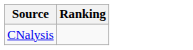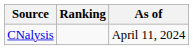 <table class="wikitable" style="text-align:center">
 <tr>
 <th>Source</th>
 <th>Ranking</th>
+<th>As of</th>
 </tr>
 <tr>
 <td align=left><a href='#'>CNalysis</a></td>
 <td></td>
+<td>April 11, 2024</td>
 </tr>
 </table>
